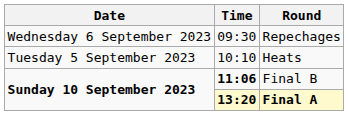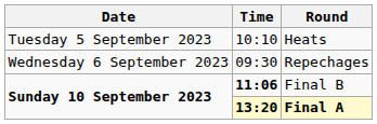 <table class="wikitable">
 <tr>
 <th>Date</th>
 <th>Time</th>
 <th>Round</th>
 </tr>
 <tr>
+<td>Tuesday 5 September 2023</td>
+<td>10:10</td>
+<td>Heats</td>
+</tr>
+<tr>
 <td>Wednesday 6 September 2023</td>
 <td>09:30</td>
 <td>Repechages</td>
-</tr>
-<tr>
-<td>Tuesday 5 September 2023</td>
-<td>10:10</td>
-<td>Heats</td>
 </tr>
 <tr>
 <td rowspan=2><strong>Sunday 10 September 2023</strong></td>
 <td><strong>11:06</strong></td>
 <td>Final B</td>
 </tr>
 <tr>
 <td style=background:lemonchiffon><strong>13:20</strong></td>
 <td style=background:lemonchiffon><strong>Final A</strong></td>
 </tr>
 </table>
